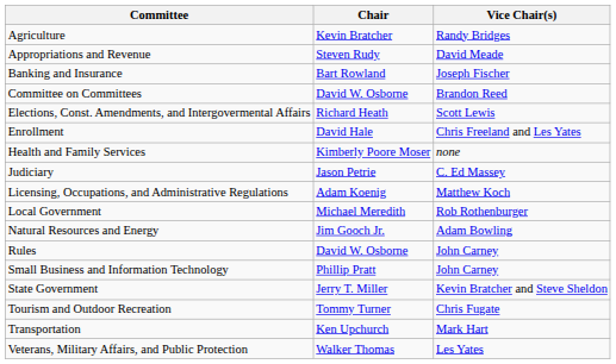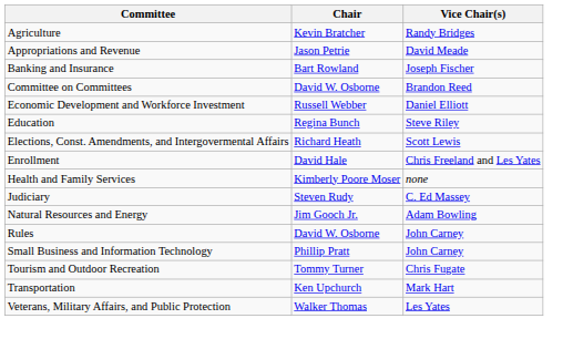 <table class="wikitable">
 <tr>
 <th>Committee</th>
 <th>Chair</th>
 <th>Vice Chair(s)</th>
 </tr>
 <tr>
 <td>Agriculture</td>
 <td><a href='#'>Kevin Bratcher</a></td>
 <td><a href='#'>Randy Bridges</a></td>
 </tr>
 <tr>
 <td>Appropriations and Revenue</td>
-<td><a href='#'>Steven Rudy</a></td>
+<td><a href='#'>Jason Petrie</a></td>
 <td><a href='#'>David Meade</a></td>
 </tr>
 <tr>
 <td>Banking and Insurance</td>
 <td><a href='#'>Bart Rowland</a></td>
 <td><a href='#'>Joseph Fischer</a></td>
 </tr>
 <tr>
 <td>Committee on Committees</td>
 <td><a href='#'>David W. Osborne</a></td>
 <td><a href='#'>Brandon Reed</a></td>
+</tr>
+<tr>
+<td>Economic Development and Workforce Investment</td>
+<td><a href='#'>Russell Webber</a></td>
+<td><a href='#'>Daniel Elliott</a></td>
+</tr>
+<tr>
+<td>Education</td>
+<td><a href='#'>Regina Bunch</a></td>
+<td><a href='#'>Steve Riley</a></td>
 </tr>
 <tr>
 <td>Elections, Const. Amendments, and Intergovermental Affairs</td>
 <td><a href='#'>Richard Heath</a></td>
 <td><a href='#'>Scott Lewis</a></td>
 </tr>
 <tr>
 <td>Enrollment</td>
 <td><a href='#'>David Hale</a></td>
 <td><a href='#'>Chris Freeland</a> and <a href='#'>Les Yates</a></td>
 </tr>
 <tr>
 <td>Health and Family Services</td>
 <td><a href='#'>Kimberly Poore Moser</a></td>
 <td><em>none</em></td>
 </tr>
 <tr>
 <td>Judiciary</td>
-<td><a href='#'>Jason Petrie</a></td>
+<td><a href='#'>Steven Rudy</a></td>
 <td><a href='#'>C. Ed Massey</a></td>
-</tr>
-<tr>
-<td>Licensing, Occupations, and Administrative Regulations</td>
-<td><a href='#'>Adam Koenig</a></td>
-<td><a href='#'>Matthew Koch</a></td>
-</tr>
-<tr>
-<td>Local Government</td>
-<td><a href='#'>Michael Meredith</a></td>
-<td><a href='#'>Rob Rothenburger</a></td>
 </tr>
 <tr>
 <td>Natural Resources and Energy</td>
 <td><a href='#'>Jim Gooch Jr.</a></td>
 <td><a href='#'>Adam Bowling</a></td>
 </tr>
 <tr>
 <td>Rules</td>
 <td><a href='#'>David W. Osborne</a></td>
 <td><a href='#'>John Carney</a></td>
 </tr>
 <tr>
 <td>Small Business and Information Technology</td>
 <td><a href='#'>Phillip Pratt</a></td>
 <td><a href='#'>John Carney</a></td>
 </tr>
 <tr>
-<td>State Government</td>
-<td><a href='#'>Jerry T. Miller</a></td>
-<td><a href='#'>Kevin Bratcher</a> and <a href='#'>Steve Sheldon</a></td>
-</tr>
-<tr>
 <td>Tourism and Outdoor Recreation</td>
 <td><a href='#'>Tommy Turner</a></td>
 <td><a href='#'>Chris Fugate</a></td>
 </tr>
 <tr>
 <td>Transportation</td>
 <td><a href='#'>Ken Upchurch</a></td>
 <td><a href='#'>Mark Hart</a></td>
 </tr>
 <tr>
 <td>Veterans, Military Affairs, and Public Protection</td>
 <td><a href='#'>Walker Thomas</a></td>
 <td><a href='#'>Les Yates</a></td>
 </tr>
 </table>
